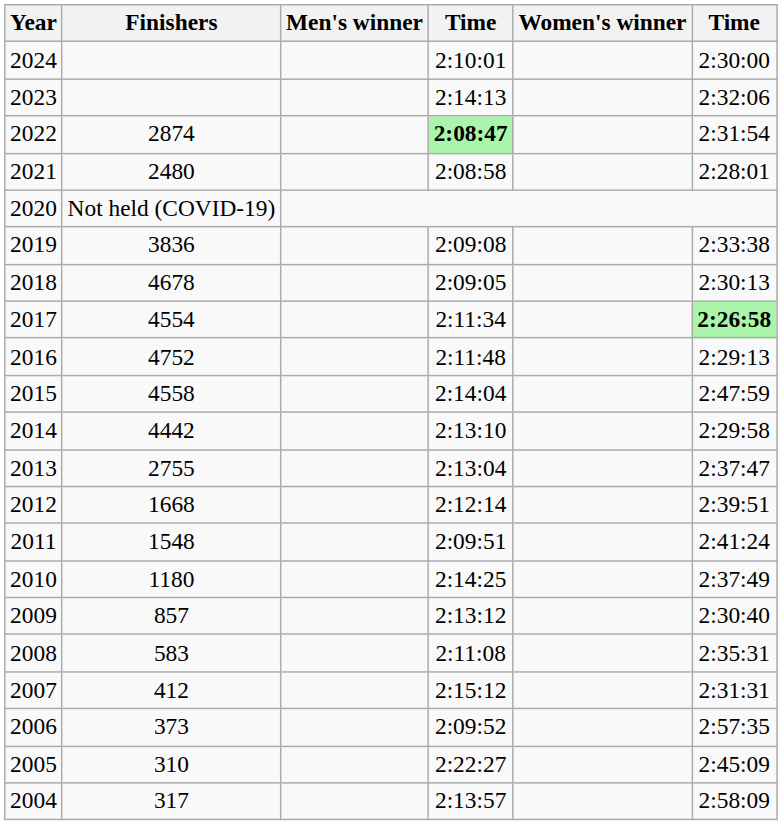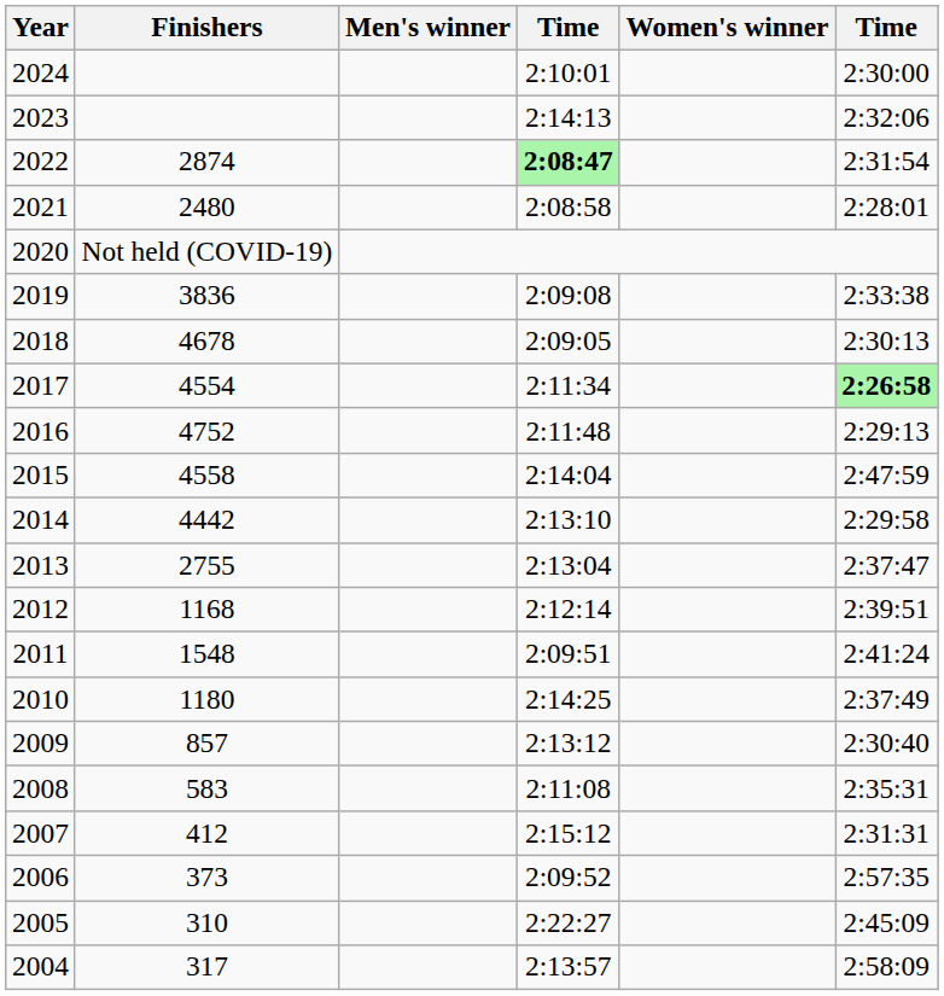 <table class="wikitable sortable" style=" text-align:center; font-size:100%;">
 <tr>
 <th>Year</th>
 <th>Finishers</th>
 <th>Men's winner</th>
 <th>Time</th>
 <th>Women's winner</th>
 <th>Time</th>
 </tr>
 <tr>
 <td>2024</td>
 <td></td>
 <td align=left></td>
 <td>2:10:01</td>
 <td align=left></td>
 <td>2:30:00</td>
 </tr>
 <tr>
 <td>2023</td>
 <td></td>
 <td align=left></td>
 <td>2:14:13</td>
 <td align=left></td>
 <td>2:32:06</td>
 </tr>
 <tr>
 <td>2022</td>
 <td>2874</td>
 <td align=left></td>
 <td bgcolor=#A9F5A9><strong>2:08:47</strong></td>
 <td align=left></td>
 <td>2:31:54</td>
 </tr>
 <tr>
 <td>2021</td>
 <td>2480</td>
 <td align=left></td>
 <td>2:08:58</td>
 <td align=left></td>
 <td>2:28:01</td>
 </tr>
 <tr>
 <td>2020</td>
 <td>Not held (COVID-19)</td>
 </tr>
 <tr>
 <td>2019</td>
 <td>3836</td>
 <td align=left></td>
 <td>2:09:08</td>
 <td align=left></td>
 <td>2:33:38</td>
 </tr>
 <tr>
 <td>2018</td>
 <td>4678</td>
 <td align=left></td>
 <td>2:09:05</td>
 <td align=left></td>
 <td>2:30:13</td>
 </tr>
 <tr>
 <td>2017</td>
 <td>4554</td>
 <td align=left></td>
 <td>2:11:34</td>
 <td align=left></td>
 <td bgcolor=#A9F5A9><strong>2:26:58</strong></td>
 </tr>
 <tr>
 <td>2016</td>
 <td>4752</td>
 <td align=left></td>
 <td>2:11:48</td>
 <td align=left></td>
 <td>2:29:13</td>
 </tr>
 <tr>
 <td>2015</td>
 <td>4558</td>
 <td align=left></td>
 <td>2:14:04</td>
 <td align=left></td>
 <td>2:47:59</td>
 </tr>
 <tr>
 <td>2014</td>
 <td>4442</td>
 <td align=left></td>
 <td>2:13:10</td>
 <td align=left></td>
 <td>2:29:58</td>
 </tr>
 <tr>
 <td>2013</td>
 <td>2755</td>
 <td align=left></td>
 <td>2:13:04</td>
 <td align=left></td>
 <td>2:37:47</td>
 </tr>
 <tr>
 <td>2012</td>
-<td>1668</td>
+<td>1168</td>
 <td align=left></td>
 <td>2:12:14</td>
 <td align=left></td>
 <td>2:39:51</td>
 </tr>
 <tr>
 <td>2011</td>
 <td>1548</td>
 <td align=left></td>
 <td>2:09:51</td>
 <td align=left></td>
 <td>2:41:24</td>
 </tr>
 <tr>
 <td>2010</td>
 <td>1180</td>
 <td align=left></td>
 <td>2:14:25</td>
 <td align=left></td>
 <td>2:37:49</td>
 </tr>
 <tr>
 <td>2009</td>
 <td>857</td>
 <td align=left></td>
 <td>2:13:12</td>
 <td align=left></td>
 <td>2:30:40</td>
 </tr>
 <tr>
 <td>2008</td>
 <td>583</td>
 <td align=left></td>
 <td>2:11:08</td>
 <td align=left></td>
 <td>2:35:31</td>
 </tr>
 <tr>
 <td>2007</td>
 <td>412</td>
 <td align=left></td>
 <td>2:15:12</td>
 <td align=left></td>
 <td>2:31:31</td>
 </tr>
 <tr>
 <td>2006</td>
 <td>373</td>
 <td align=left></td>
 <td>2:09:52</td>
 <td align=left></td>
 <td>2:57:35</td>
 </tr>
 <tr>
 <td>2005</td>
 <td>310</td>
 <td align=left></td>
 <td>2:22:27</td>
 <td align=left></td>
 <td>2:45:09</td>
 </tr>
 <tr>
 <td>2004</td>
 <td>317</td>
 <td align=left></td>
 <td>2:13:57</td>
 <td align=left></td>
 <td>2:58:09</td>
 </tr>
 </table>
